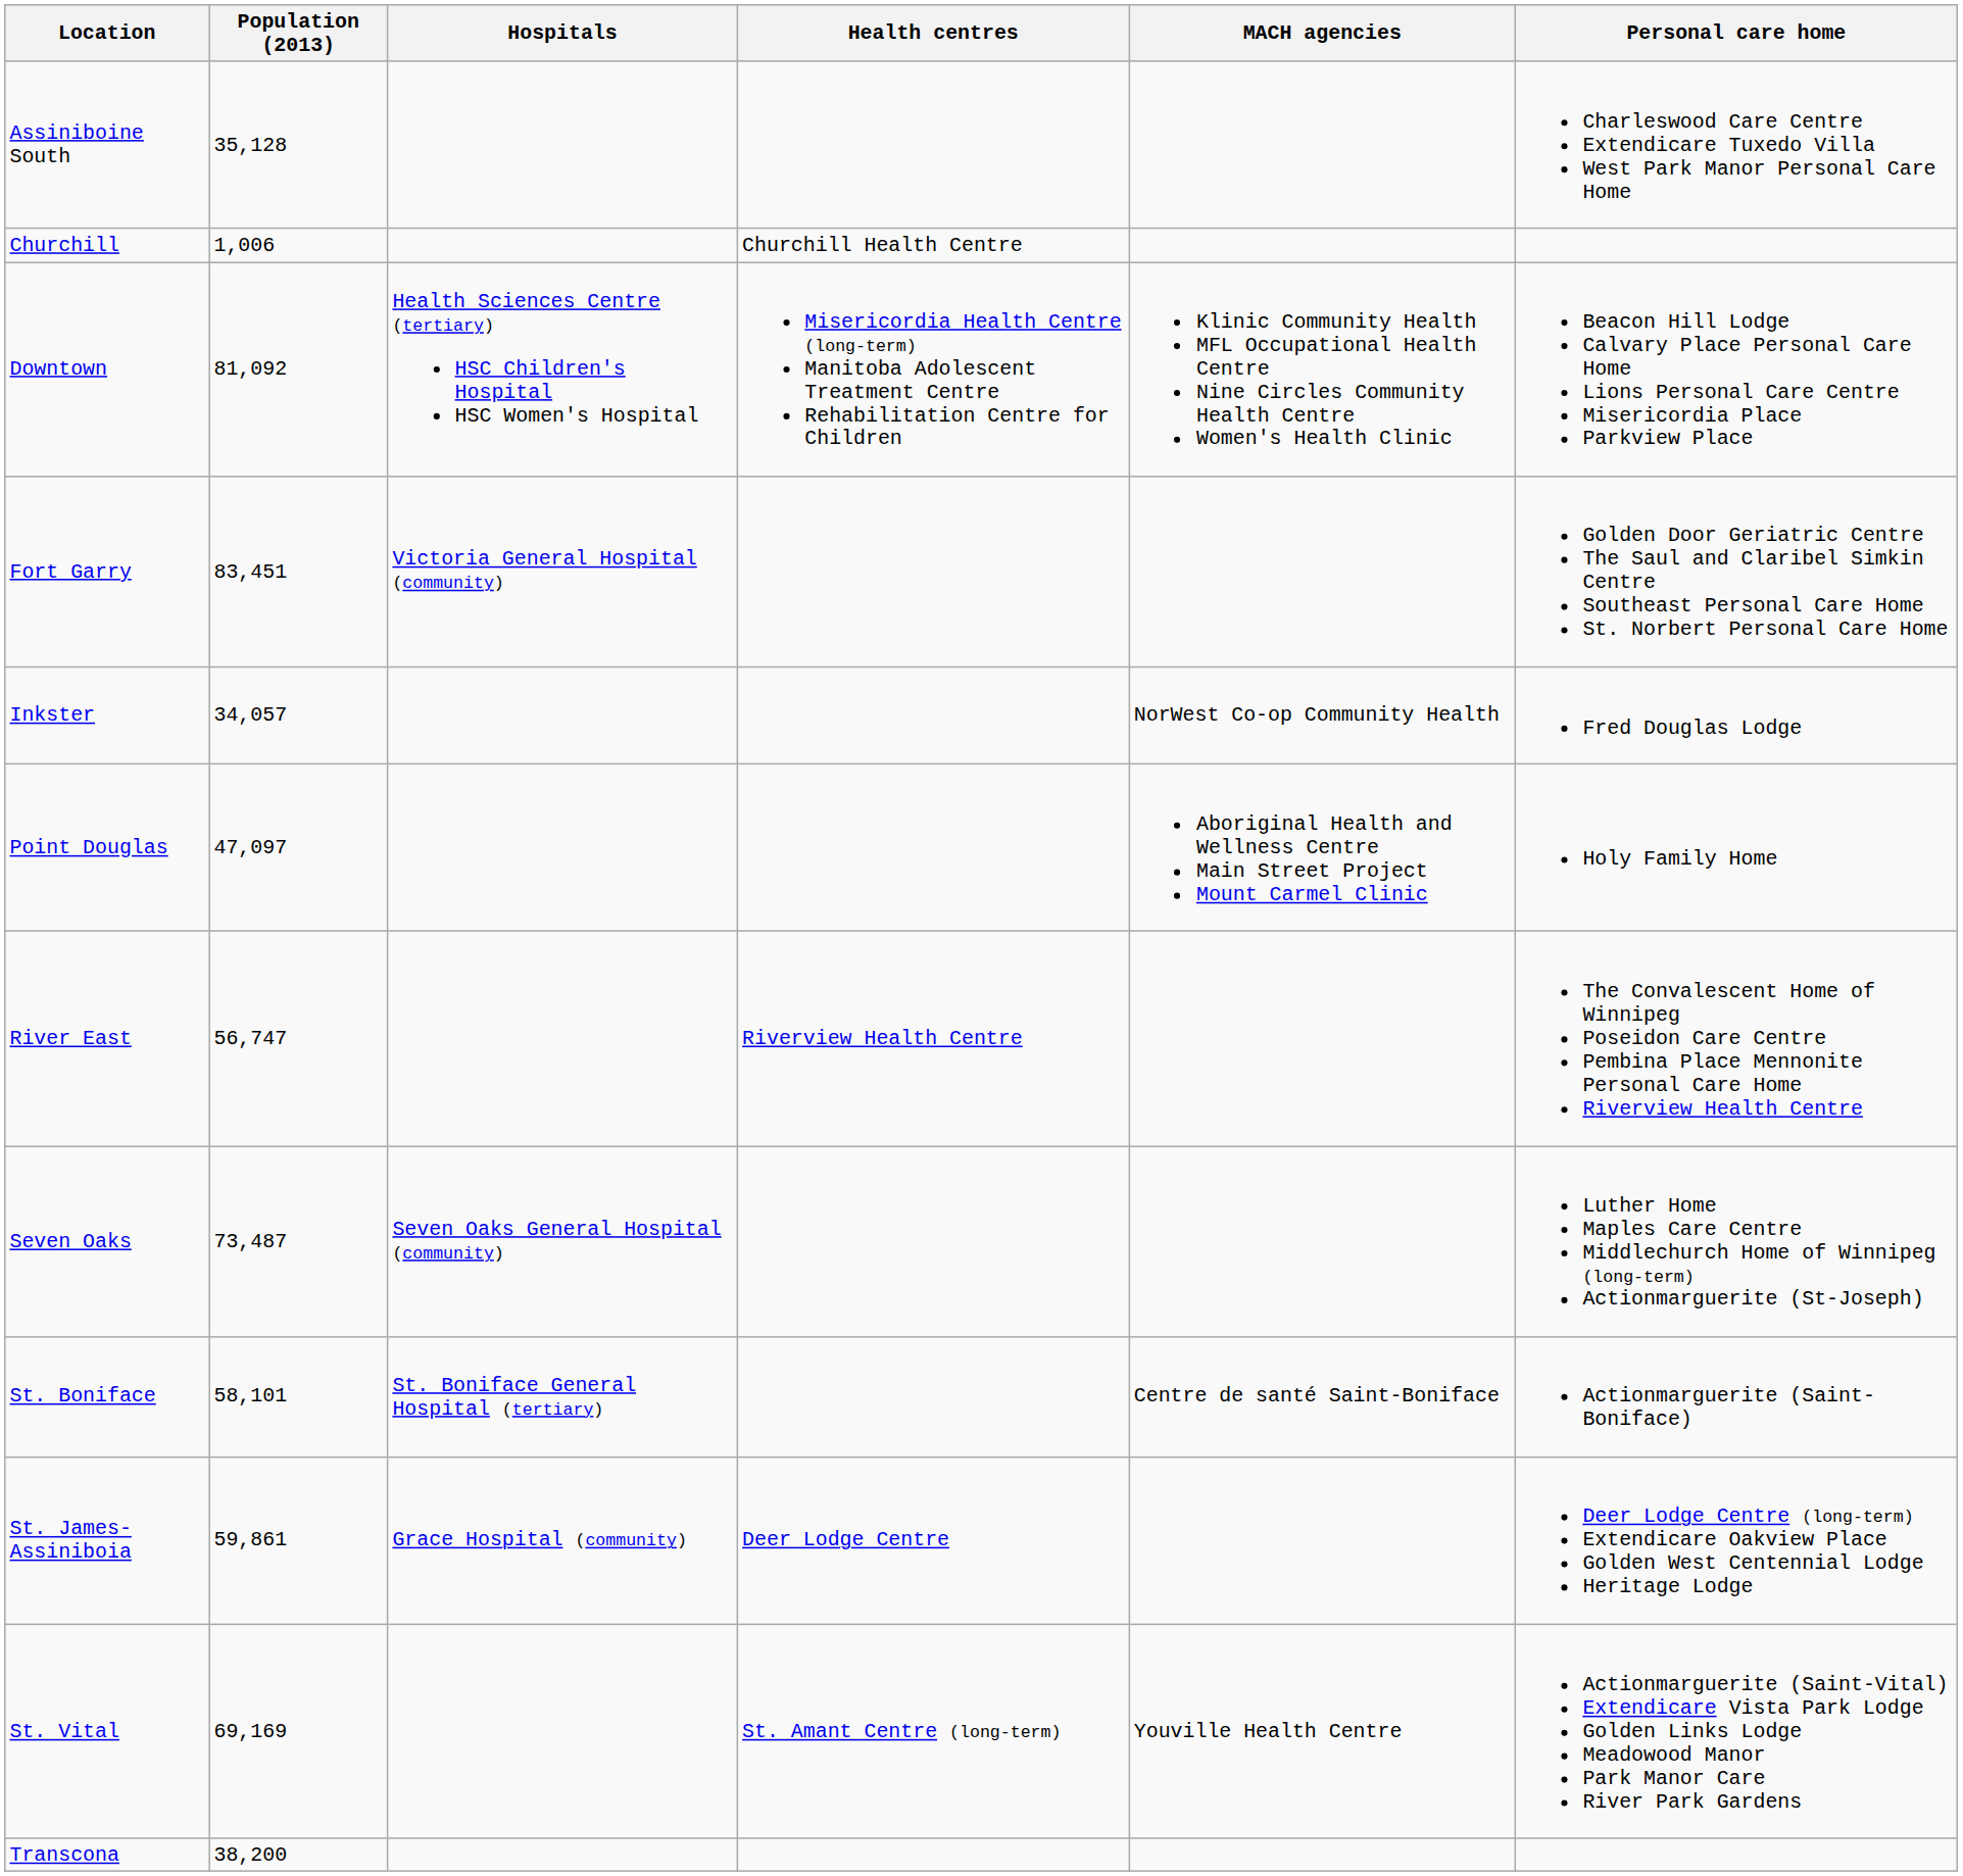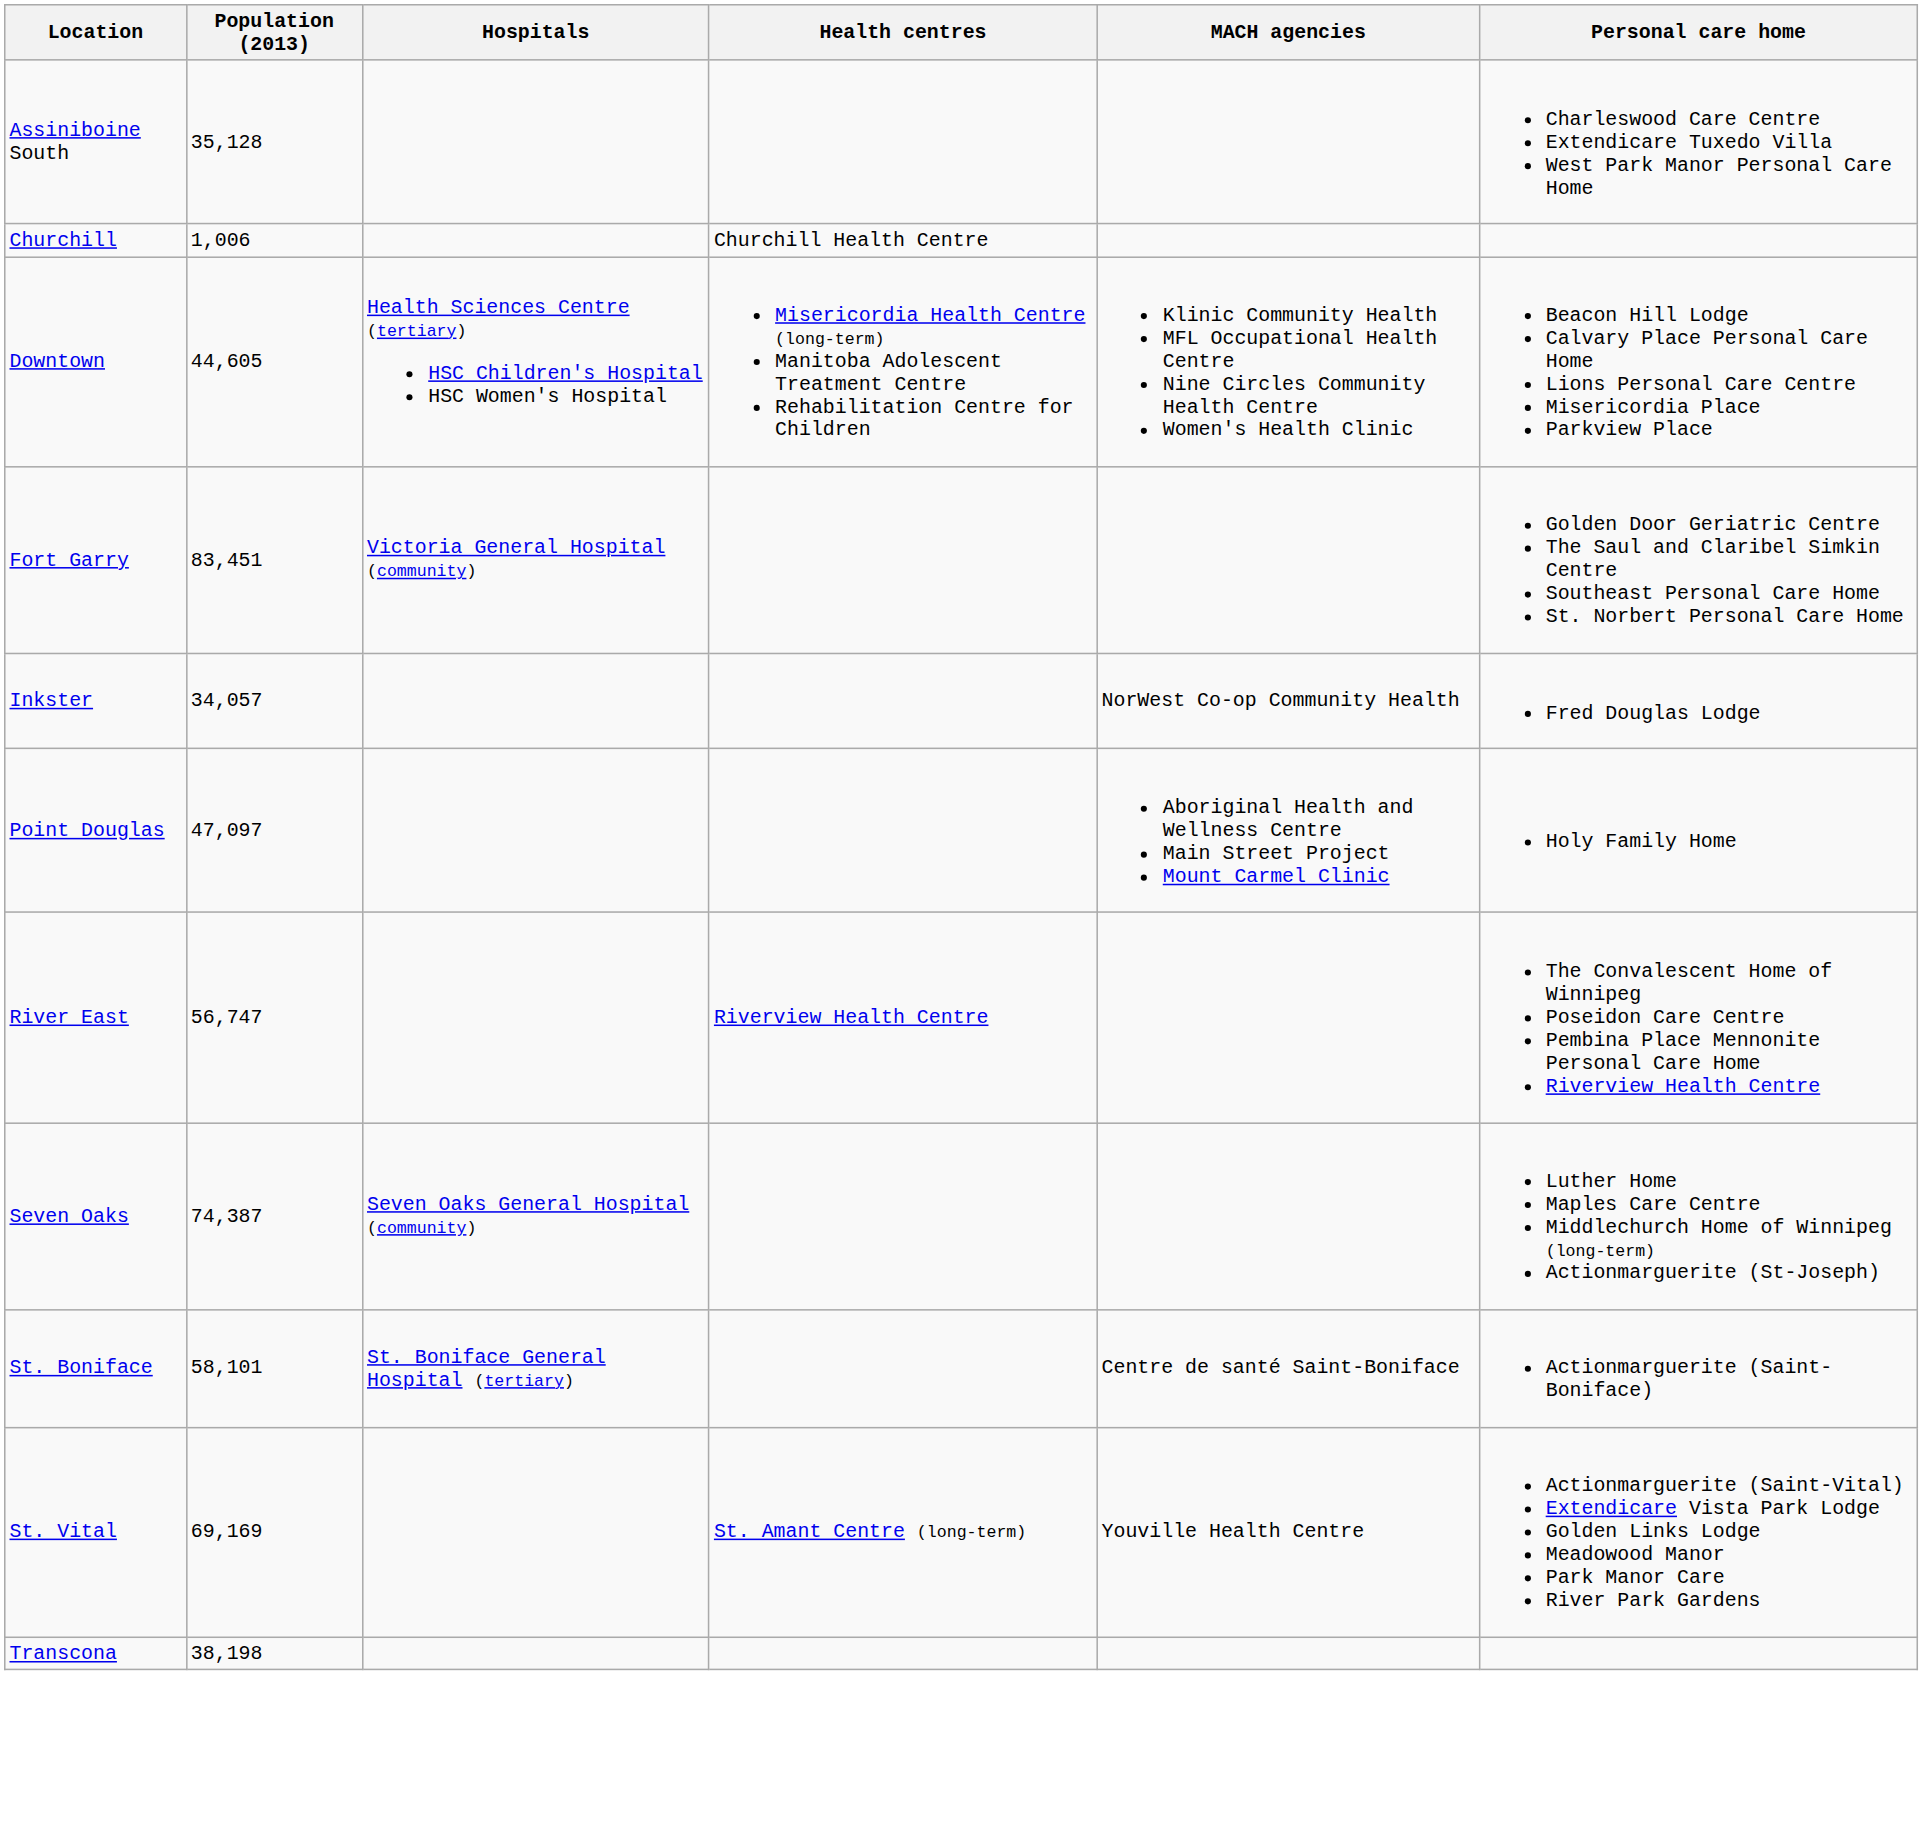 <table class="wikitable">
 <tr>
 <th>Location</th>
 <th>Population (2013)</th>
 <th>Hospitals</th>
 <th>Health centres</th>
 <th>MACH agencies</th>
 <th>Personal care home</th>
 </tr>
 <tr>
 <td><a href='#'>Assiniboine</a> South</td>
 <td>35,128</td>
 <td></td>
 <td></td>
 <td></td>
 <td><br><ul><li>Charleswood Care Centre</li><li>Extendicare Tuxedo Villa</li><li>West Park Manor Personal Care Home</li></ul></td>
 </tr>
 <tr>
 <td><a href='#'>Churchill</a></td>
 <td>1,006</td>
 <td></td>
 <td>Churchill Health Centre</td>
 <td></td>
 <td></td>
 </tr>
 <tr>
 <td><a href='#'>Downtown</a></td>
-<td>81,092</td>
+<td>44,605</td>
 <td><a href='#'>Health Sciences Centre</a> <small>(<a href='#'>tertiary</a>)</small><br><ul><li><a href='#'>HSC Children's Hospital</a></li><li>HSC Women's Hospital</li></ul></td>
 <td><br><ul><li><a href='#'>Misericordia Health Centre</a> <small>(long-term)</small></li><li>Manitoba Adolescent Treatment Centre</li><li>Rehabilitation Centre for Children</li></ul></td>
 <td><br><ul><li>Klinic Community Health</li><li>MFL Occupational Health Centre</li><li>Nine Circles Community Health Centre</li><li>Women's Health Clinic</li></ul></td>
 <td><br><ul><li>Beacon Hill Lodge</li><li>Calvary Place Personal Care Home</li><li>Lions Personal Care Centre</li><li>Misericordia Place</li><li>Parkview Place</li></ul></td>
 </tr>
 <tr>
 <td><a href='#'>Fort Garry</a></td>
 <td>83,451</td>
 <td><a href='#'>Victoria General Hospital</a> <small>(<a href='#'>community</a>)</small></td>
 <td></td>
 <td></td>
 <td><br><ul><li>Golden Door Geriatric Centre</li><li>The Saul and Claribel Simkin Centre</li><li>Southeast Personal Care Home</li><li>St. Norbert Personal Care Home</li></ul></td>
 </tr>
 <tr>
 <td><a href='#'>Inkster</a></td>
 <td>34,057</td>
 <td></td>
 <td></td>
 <td>NorWest Co-op Community Health</td>
 <td><br><ul><li>Fred Douglas Lodge</li></ul></td>
 </tr>
 <tr>
 <td><a href='#'>Point Douglas</a></td>
 <td>47,097</td>
 <td></td>
 <td></td>
 <td><br><ul><li>Aboriginal Health and Wellness Centre</li><li>Main Street Project</li><li><a href='#'>Mount Carmel Clinic</a></li></ul></td>
 <td><br><ul><li>Holy Family Home</li></ul></td>
 </tr>
 <tr>
 <td><a href='#'>River East</a></td>
 <td>56,747</td>
 <td></td>
 <td><a href='#'>Riverview Health Centre</a></td>
 <td></td>
 <td><br><ul><li>The Convalescent Home of Winnipeg</li><li>Poseidon Care Centre</li><li>Pembina Place Mennonite Personal Care Home</li><li><a href='#'>Riverview Health Centre</a></li></ul></td>
 </tr>
 <tr>
 <td><a href='#'>Seven Oaks</a></td>
-<td>73,487</td>
+<td>74,387</td>
 <td><a href='#'>Seven Oaks General Hospital</a> <small>(<a href='#'>community</a>)</small></td>
 <td></td>
 <td></td>
 <td><br><ul><li>Luther Home</li><li>Maples Care Centre</li><li>Middlechurch Home of Winnipeg <small>(long-term)</small></li><li>Actionmarguerite (St-Joseph)</li></ul></td>
 </tr>
 <tr>
 <td><a href='#'>St. Boniface</a></td>
 <td>58,101</td>
 <td><a href='#'>St. Boniface General Hospital</a> <small>(<a href='#'>tertiary</a>)</small></td>
 <td></td>
 <td>Centre de santé Saint-Boniface</td>
 <td><br><ul><li>Actionmarguerite (Saint‐Boniface)</li></ul></td>
 </tr>
 <tr>
-<td><a href='#'>St. James-Assiniboia</a></td>
-<td>59,861</td>
-<td><a href='#'>Grace Hospital</a> <small>(<a href='#'>community</a>)</small></td>
-<td><a href='#'>Deer Lodge Centre</a></td>
-<td></td>
-<td><br><ul><li><a href='#'>Deer Lodge Centre</a> <small>(long-term)</small></li><li>Extendicare Oakview Place</li><li>Golden West Centennial Lodge</li><li>Heritage Lodge</li></ul></td>
-</tr>
-<tr>
 <td><a href='#'>St. Vital</a></td>
 <td>69,169</td>
 <td></td>
 <td><a href='#'>St. Amant Centre</a> <small>(long-term)</small></td>
 <td>Youville Health Centre</td>
 <td><br><ul><li>Actionmarguerite (Saint‐Vital)</li><li><a href='#'>Extendicare</a> Vista Park Lodge</li><li>Golden Links Lodge</li><li>Meadowood Manor</li><li>Park Manor Care</li><li>River Park Gardens</li></ul></td>
 </tr>
 <tr>
 <td><a href='#'>Transcona</a></td>
-<td>38,200</td>
+<td>38,198</td>
 <td></td>
 <td></td>
 <td></td>
 <td></td>
 </tr>
 </table>
